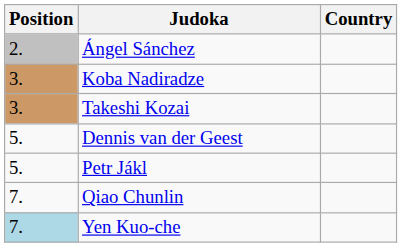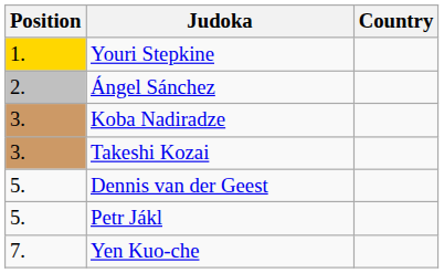 <table class=wikitable>
 <tr>
 <th width=10>Position</th>
 <th width=200>Judoka</th>
 <th width=10>Country</th>
+</tr>
+<tr>
+<td bgcolor=gold>1.</td>
+<td><a href='#'>Youri Stepkine</a></td>
+<td></td>
 </tr>
 <tr>
 <td bgcolor="silver">2.</td>
 <td><a href='#'>Ángel Sánchez</a></td>
 <td></td>
 </tr>
 <tr>
 <td bgcolor="CC9966">3.</td>
 <td><a href='#'>Koba Nadiradze</a></td>
 <td></td>
 </tr>
 <tr>
 <td bgcolor="CC9966">3.</td>
 <td><a href='#'>Takeshi Kozai</a></td>
 <td></td>
 </tr>
 <tr>
 <td>5.</td>
 <td><a href='#'>Dennis van der Geest</a></td>
 <td></td>
 </tr>
 <tr>
 <td>5.</td>
 <td><a href='#'>Petr Jákl</a></td>
 <td></td>
 </tr>
 <tr>
 <td>7.</td>
-<td><a href='#'>Qiao Chunlin</a></td>
-<td></td>
-</tr>
-<tr>
-<td style="background: lightblue;">7.</td>
 <td><a href='#'>Yen Kuo-che</a></td>
 <td></td>
 </tr>
 </table>
